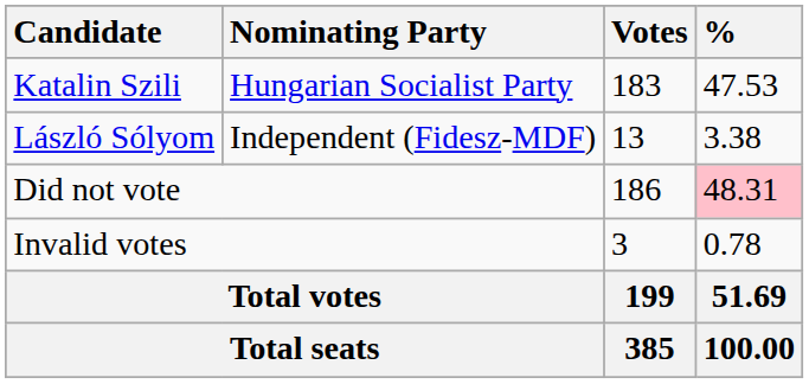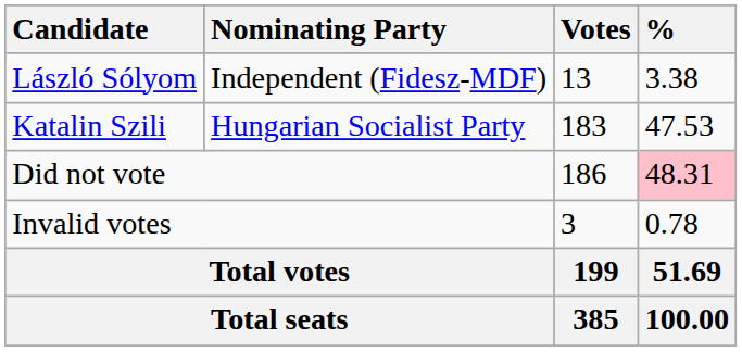 <table class="wikitable">
 <tr>
 <th style="text-align:left">Candidate</th>
 <th style="text-align:left">Nominating Party</th>
 <th style="text-align:left">Votes</th>
 <th style="text-align:left">%</th>
 </tr>
 <tr>
+<td><a href='#'>László Sólyom</a></td>
+<td>Independent (<a href='#'>Fidesz</a>-<a href='#'>MDF</a>)</td>
+<td>13</td>
+<td>3.38</td>
+</tr>
+<tr>
 <td><a href='#'>Katalin Szili</a></td>
 <td><a href='#'>Hungarian Socialist Party</a></td>
 <td>183</td>
 <td>47.53</td>
-</tr>
-<tr>
-<td><a href='#'>László Sólyom</a></td>
-<td>Independent (<a href='#'>Fidesz</a>-<a href='#'>MDF</a>)</td>
-<td>13</td>
-<td>3.38</td>
 </tr>
 <tr>
 <td colspan=2>Did not vote</td>
 <td>186</td>
 <td style="background: pink;">48.31</td>
 </tr>
 <tr>
 <td colspan=2>Invalid votes</td>
 <td>3</td>
 <td>0.78</td>
 </tr>
 <tr>
 <th colspan=2>Total votes</th>
 <th>199</th>
 <th>51.69</th>
 </tr>
 <tr>
 <th colspan=2>Total seats</th>
 <th>385</th>
 <th>100.00</th>
 </tr>
 </table>
